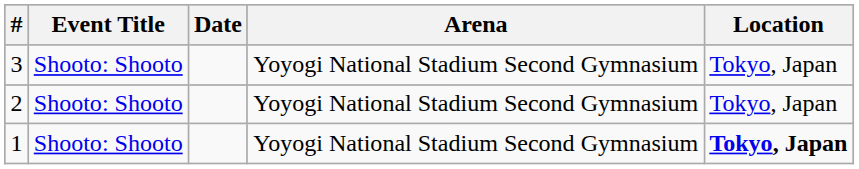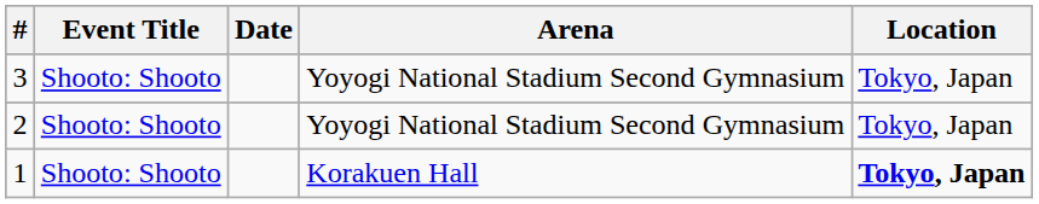 <table class="sortable wikitable succession-box" style="font-size:90%;">
 <tr>
 <th scope="col">#</th>
 <th scope="col">Event Title</th>
 <th scope="col">Date</th>
 <th scope="col">Arena</th>
 <th scope="col">Location</th>
 </tr>
 <tr>
 <td align=center>3</td>
 <td><a href='#'>Shooto: Shooto</a></td>
 <td></td>
 <td>Yoyogi National Stadium Second Gymnasium</td>
 <td><a href='#'>Tokyo</a>, Japan</td>
 </tr>
 <tr>
 <td align=center>2</td>
 <td><a href='#'>Shooto: Shooto</a></td>
 <td></td>
 <td>Yoyogi National Stadium Second Gymnasium</td>
 <td><a href='#'>Tokyo</a>, Japan</td>
 </tr>
 <tr>
 <td align=center>1</td>
 <td><a href='#'>Shooto: Shooto</a></td>
 <td></td>
-<td>Yoyogi National Stadium Second Gymnasium</td>
+<td><a href='#'>Korakuen Hall</a></td>
 <td><strong><a href='#'>Tokyo</a>, Japan</strong></td>
 </tr>
 </table>
